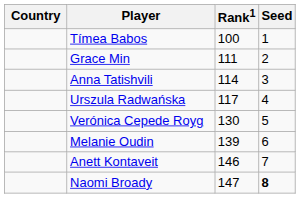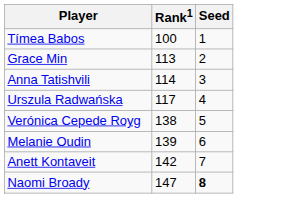 <table class="sortable wikitable">
 <tr>
-<th style="width:70px;">Country</th>
 <th style="width:175px;">Player</th>
 <th>Rank<sup>1</sup></th>
 <th>Seed</th>
 </tr>
 <tr>
-<td></td>
 <td><a href='#'>Tímea Babos</a></td>
 <td>100</td>
 <td>1</td>
 </tr>
 <tr>
-<td></td>
 <td><a href='#'>Grace Min</a></td>
-<td>111</td>
+<td>113</td>
 <td>2</td>
 </tr>
 <tr>
-<td></td>
 <td><a href='#'>Anna Tatishvili</a></td>
 <td>114</td>
 <td>3</td>
 </tr>
 <tr>
-<td></td>
 <td><a href='#'>Urszula Radwańska</a></td>
 <td>117</td>
 <td>4</td>
 </tr>
 <tr>
-<td></td>
 <td><a href='#'>Verónica Cepede Royg</a></td>
-<td>130</td>
+<td>138</td>
 <td>5</td>
 </tr>
 <tr>
-<td></td>
 <td><a href='#'>Melanie Oudin</a></td>
 <td>139</td>
 <td>6</td>
 </tr>
 <tr>
-<td></td>
 <td><a href='#'>Anett Kontaveit</a></td>
-<td>146</td>
+<td>142</td>
 <td>7</td>
 </tr>
 <tr>
-<td></td>
 <td><a href='#'>Naomi Broady</a></td>
 <td>147</td>
 <td><strong>8</strong></td>
 </tr>
 </table>
